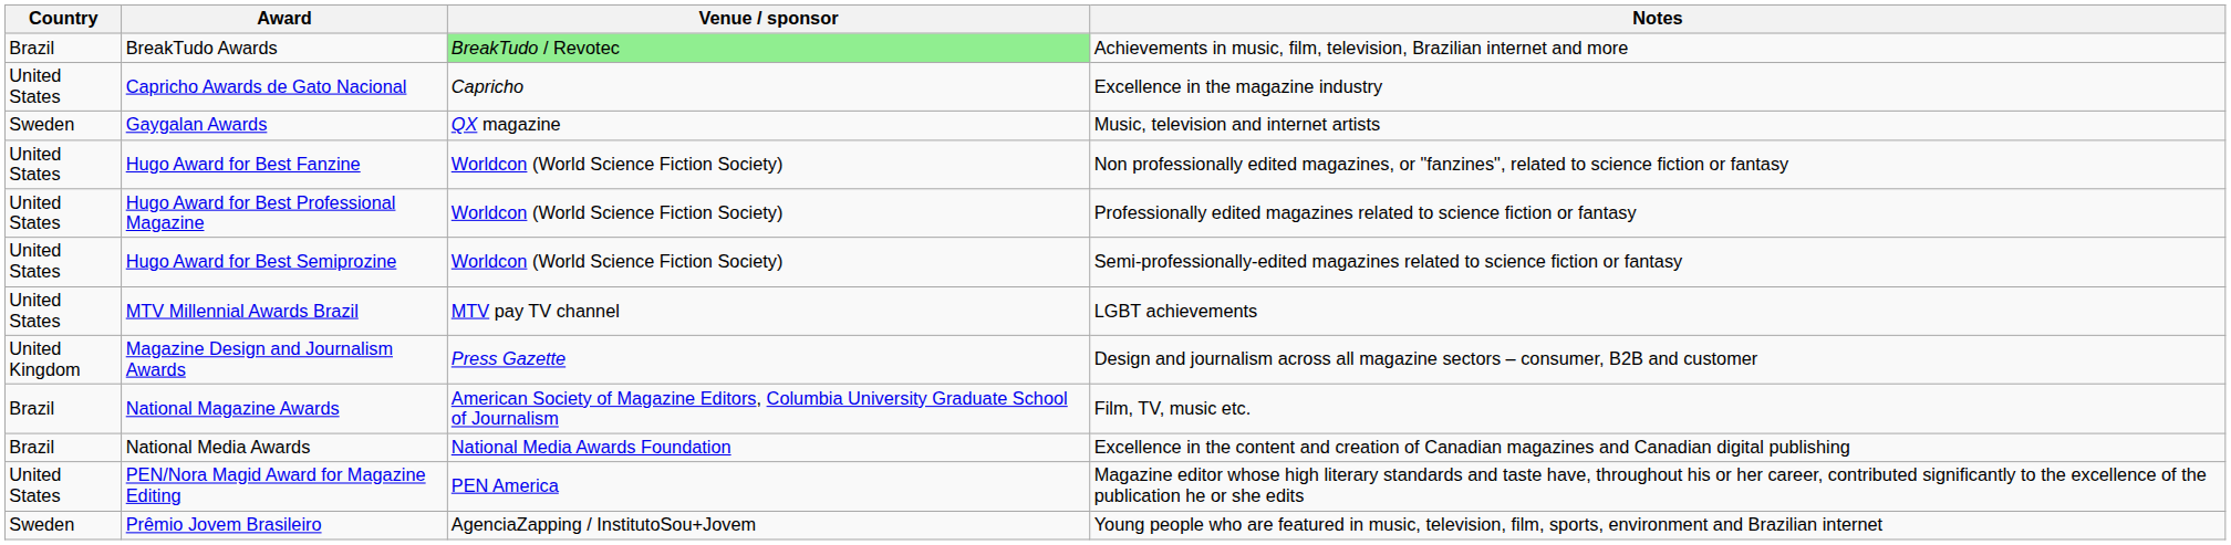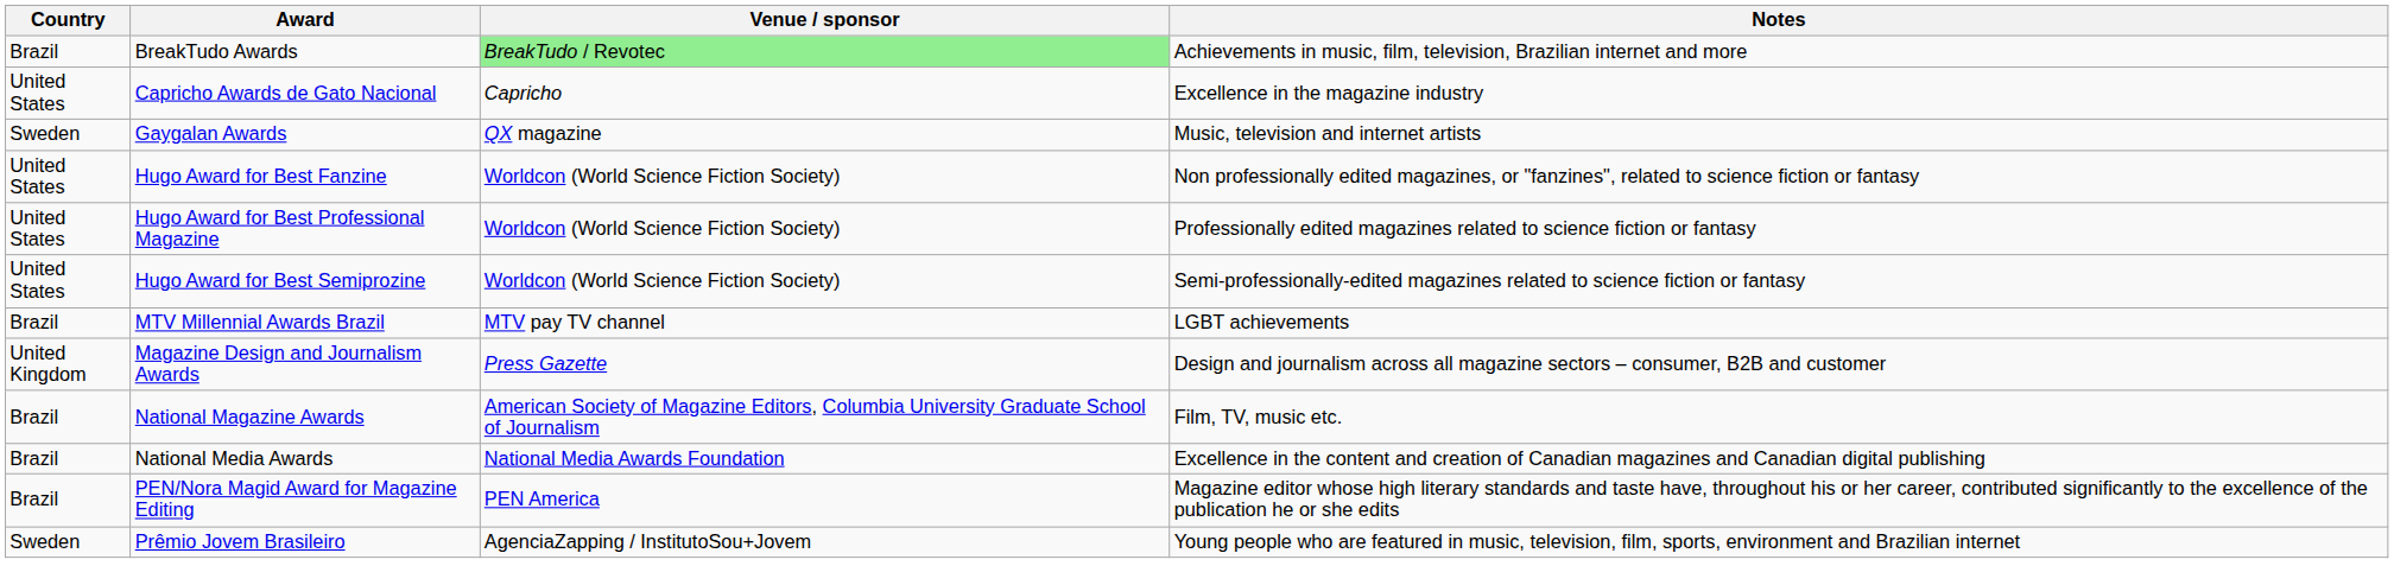 <table class="wikitable sortable">
 <tr>
 <th style="width:6em;">Country</th>
 <th>Award</th>
 <th>Venue / sponsor</th>
 <th>Notes</th>
 </tr>
 <tr>
 <td>Brazil</td>
 <td>BreakTudo Awards</td>
 <td style="background: lightgreen;"><em>BreakTudo</em> / Revotec</td>
 <td>Achievements in music, film, television, Brazilian internet and more</td>
 </tr>
 <tr>
 <td>United States</td>
 <td><a href='#'>Capricho Awards de Gato Nacional</a></td>
 <td><em>Capricho</em></td>
 <td>Excellence in the magazine industry</td>
 </tr>
 <tr>
 <td>Sweden</td>
 <td><a href='#'>Gaygalan Awards</a></td>
 <td><em><a href='#'>QX</a></em> magazine</td>
 <td>Music, television and internet artists</td>
 </tr>
 <tr>
 <td>United States</td>
 <td><a href='#'>Hugo Award for Best Fanzine</a></td>
 <td><a href='#'>Worldcon</a> (World Science Fiction Society)</td>
 <td>Non professionally edited magazines, or "fanzines", related to science fiction or fantasy</td>
 </tr>
 <tr>
 <td>United States</td>
 <td><a href='#'>Hugo Award for Best Professional Magazine</a></td>
 <td><a href='#'>Worldcon</a> (World Science Fiction Society)</td>
 <td>Professionally edited magazines related to science fiction or fantasy</td>
 </tr>
 <tr>
 <td>United States</td>
 <td><a href='#'>Hugo Award for Best Semiprozine</a></td>
 <td><a href='#'>Worldcon</a> (World Science Fiction Society)</td>
 <td>Semi-professionally-edited magazines related to science fiction or fantasy</td>
 </tr>
 <tr>
-<td>United States</td>
+<td>Brazil</td>
 <td><a href='#'>MTV Millennial Awards Brazil</a></td>
 <td><a href='#'>MTV</a> pay TV channel</td>
 <td>LGBT achievements</td>
 </tr>
 <tr>
 <td>United Kingdom</td>
 <td><a href='#'>Magazine Design and Journalism Awards</a></td>
 <td><em><a href='#'>Press Gazette</a></em></td>
 <td>Design and journalism across all magazine sectors – consumer, B2B and customer</td>
 </tr>
 <tr>
 <td>Brazil</td>
 <td><a href='#'>National Magazine Awards</a></td>
 <td><a href='#'>American Society of Magazine Editors</a>, <a href='#'>Columbia University Graduate School of Journalism</a></td>
 <td>Film, TV, music etc.</td>
 </tr>
 <tr>
 <td>Brazil</td>
 <td>National Media Awards</td>
 <td><a href='#'>National Media Awards Foundation</a></td>
 <td>Excellence in the content and creation of Canadian magazines and Canadian digital publishing</td>
 </tr>
 <tr>
-<td>United States</td>
+<td>Brazil</td>
 <td><a href='#'>PEN/Nora Magid Award for Magazine Editing</a></td>
 <td><a href='#'>PEN America</a></td>
 <td>Magazine editor whose high literary standards and taste have, throughout his or her career, contributed significantly to the excellence of the publication he or she edits</td>
 </tr>
 <tr>
 <td>Sweden</td>
 <td><a href='#'>Prêmio Jovem Brasileiro</a></td>
 <td>AgenciaZapping / InstitutoSou+Jovem</td>
 <td>Young people who are featured in music, television, film, sports, environment and Brazilian internet</td>
 </tr>
 </table>
